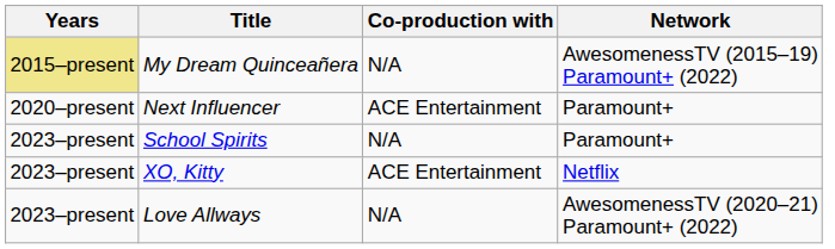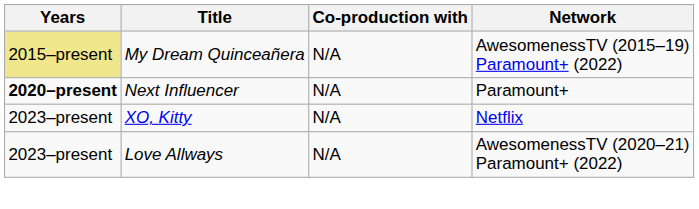 <table class="wikitable sortable">
 <tr>
 <th>Years</th>
 <th>Title</th>
 <th>Co-production with</th>
 <th>Network</th>
 </tr>
 <tr>
 <td style="background: khaki;">2015–present</td>
 <td><em>My Dream Quinceañera</em></td>
 <td>N/A</td>
 <td>AwesomenessTV (2015–19)<br><a href='#'>Paramount+</a> (2022)</td>
 </tr>
 <tr>
-<td>2020–present</td>
+<td><strong>2020–present</strong></td>
 <td><em>Next Influencer</em></td>
-<td>ACE Entertainment</td>
-<td>Paramount+</td>
-</tr>
-<tr>
-<td>2023–present</td>
-<td><em><a href='#'>School Spirits</a></em></td>
 <td>N/A</td>
 <td>Paramount+</td>
 </tr>
 <tr>
 <td>2023–present</td>
 <td><em><a href='#'>XO, Kitty</a></em></td>
-<td>ACE Entertainment</td>
+<td>N/A</td>
 <td><a href='#'>Netflix</a></td>
 </tr>
 <tr>
 <td>2023–present</td>
 <td><em>Love Allways</em></td>
 <td>N/A</td>
 <td>AwesomenessTV (2020–21)<br>Paramount+ (2022)</td>
 </tr>
 </table>
